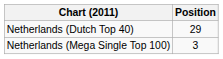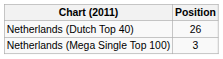 <table class="wikitable sortable">
 <tr>
 <th scope="col">Chart (2011)</th>
 <th scope="col">Position</th>
 </tr>
 <tr>
 <td>Netherlands (Dutch Top 40)</td>
-<td align="center">29</td>
+<td align="center">26</td>
 </tr>
 <tr>
 <td>Netherlands (Mega Single Top 100)</td>
 <td align="center">3</td>
 </tr>
 </table>
